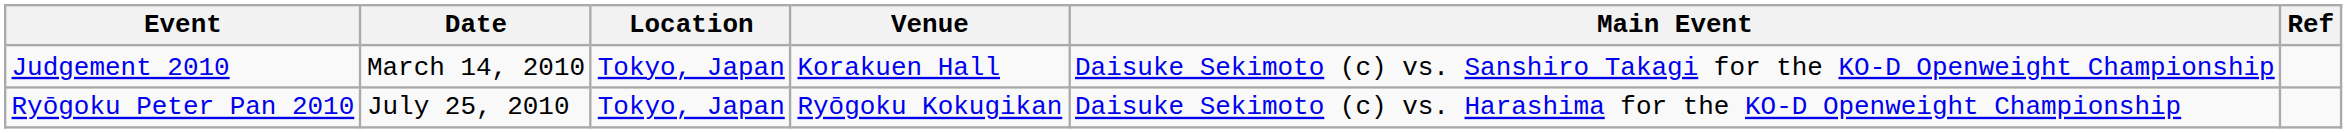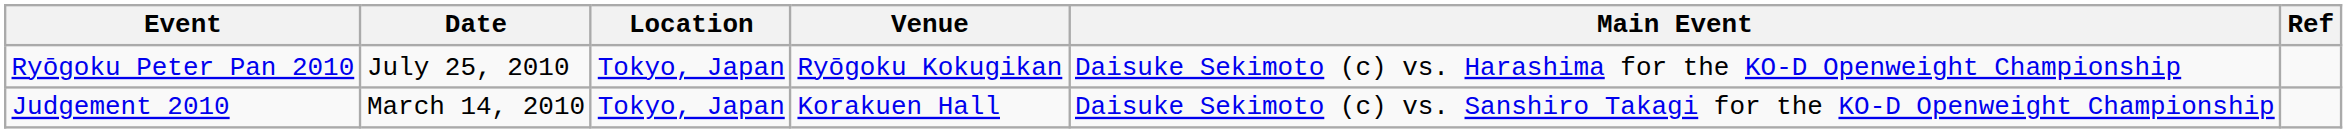 <table class="wikitable" style="font-size:85%;">
 <tr>
 <th>Event</th>
 <th>Date</th>
 <th>Location</th>
 <th>Venue</th>
 <th>Main Event</th>
 <th>Ref</th>
 </tr>
 <tr>
+<td><a href='#'>Ryōgoku Peter Pan 2010</a></td>
+<td>July 25, 2010</td>
+<td><a href='#'>Tokyo, Japan</a></td>
+<td><a href='#'>Ryōgoku Kokugikan</a></td>
+<td><a href='#'>Daisuke Sekimoto</a> (c) vs. <a href='#'>Harashima</a> for the <a href='#'>KO-D Openweight Championship</a></td>
+<td></td>
+</tr>
+<tr>
 <td><a href='#'>Judgement 2010</a></td>
 <td>March 14, 2010</td>
 <td><a href='#'>Tokyo, Japan</a></td>
 <td><a href='#'>Korakuen Hall</a></td>
 <td><a href='#'>Daisuke Sekimoto</a> (c) vs. <a href='#'>Sanshiro Takagi</a> for the <a href='#'>KO-D Openweight Championship</a></td>
 <td></td>
 </tr>
-<tr>
-<td><a href='#'>Ryōgoku Peter Pan 2010</a></td>
-<td>July 25, 2010</td>
-<td><a href='#'>Tokyo, Japan</a></td>
-<td><a href='#'>Ryōgoku Kokugikan</a></td>
-<td><a href='#'>Daisuke Sekimoto</a> (c) vs. <a href='#'>Harashima</a> for the <a href='#'>KO-D Openweight Championship</a></td>
-<td></td>
-</tr>
 </table>
